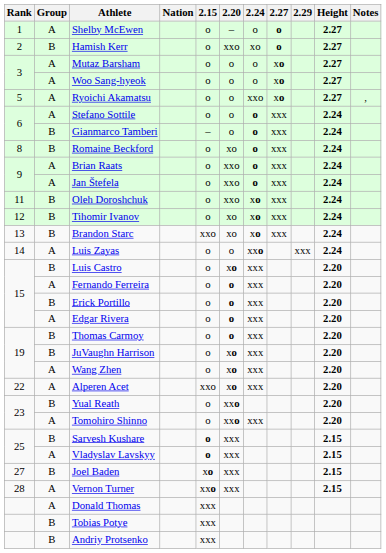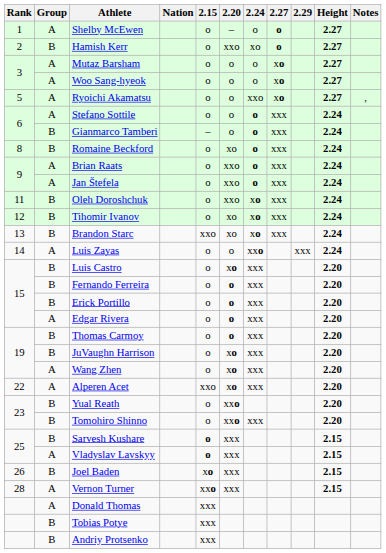 <table class="wikitable sortable" style="text-align:center">
 <tr>
 <th>Rank</th>
 <th>Group</th>
 <th>Athlete</th>
 <th>Nation</th>
 <th>2.15</th>
 <th>2.20</th>
 <th>2.24</th>
 <th>2.27</th>
 <th>2.29</th>
 <th>Height</th>
 <th>Notes</th>
 </tr>
 <tr bgcolor=ddffdd>
 <td>1</td>
 <td>A</td>
 <td align="left"><a href='#'>Shelby McEwen</a></td>
 <td align="left"></td>
 <td>o</td>
 <td>–</td>
 <td>o</td>
 <td><strong>o</strong></td>
 <td></td>
 <td><strong>2.27</strong></td>
 <td></td>
 </tr>
 <tr bgcolor=ddffdd>
 <td>2</td>
 <td>B</td>
 <td align="left"><a href='#'>Hamish Kerr</a></td>
 <td align="left"></td>
 <td>o</td>
 <td>xxo</td>
 <td>xo</td>
 <td><strong>o</strong></td>
 <td></td>
 <td><strong>2.27</strong></td>
 <td></td>
 </tr>
 <tr bgcolor=ddffdd>
 <td rowspan=2>3</td>
 <td>A</td>
 <td align="left"><a href='#'>Mutaz Barsham</a></td>
 <td align="left"></td>
 <td>o</td>
 <td>o</td>
 <td>o</td>
 <td>x<strong>o</strong></td>
 <td></td>
 <td><strong>2.27</strong></td>
 <td></td>
 </tr>
 <tr bgcolor=ddffdd>
 <td>A</td>
 <td align="left"><a href='#'>Woo Sang-hyeok</a></td>
 <td align="left"></td>
 <td>o</td>
 <td>o</td>
 <td>o</td>
 <td>x<strong>o</strong></td>
 <td></td>
 <td><strong>2.27</strong></td>
 <td></td>
 </tr>
 <tr bgcolor=ddffdd>
 <td>5</td>
 <td>A</td>
 <td align="left"><a href='#'>Ryoichi Akamatsu</a></td>
 <td align="left"></td>
 <td>o</td>
 <td>o</td>
 <td>xxo</td>
 <td>x<strong>o</strong></td>
 <td></td>
 <td><strong>2.27</strong></td>
 <td>, </td>
 </tr>
 <tr bgcolor=ddffdd>
 <td rowspan=2>6</td>
 <td>A</td>
 <td align="left"><a href='#'>Stefano Sottile</a></td>
 <td align="left"></td>
 <td>o</td>
 <td>o</td>
 <td><strong>o</strong></td>
 <td>xxx</td>
 <td></td>
 <td><strong>2.24</strong></td>
 <td></td>
 </tr>
 <tr bgcolor=ddffdd>
 <td>B</td>
 <td align="left"><a href='#'>Gianmarco Tamberi</a></td>
 <td align="left"></td>
 <td>–</td>
 <td>o</td>
 <td><strong>o</strong></td>
 <td>xxx</td>
 <td></td>
 <td><strong>2.24</strong></td>
 <td></td>
 </tr>
 <tr bgcolor=ddffdd>
 <td>8</td>
 <td>B</td>
 <td align="left"><a href='#'>Romaine Beckford</a></td>
 <td align="left"></td>
 <td>o</td>
 <td>xo</td>
 <td><strong>o</strong></td>
 <td>xxx</td>
 <td></td>
 <td><strong>2.24</strong></td>
 <td></td>
 </tr>
 <tr bgcolor=ddffdd>
 <td rowspan=2>9</td>
 <td>A</td>
 <td align="left"><a href='#'>Brian Raats</a></td>
 <td align="left"></td>
 <td>o</td>
 <td>xxo</td>
 <td><strong>o</strong></td>
 <td>xxx</td>
 <td></td>
 <td><strong>2.24</strong></td>
 <td></td>
 </tr>
 <tr bgcolor=ddffdd>
 <td>A</td>
 <td align="left"><a href='#'>Jan Štefela</a></td>
 <td align="left"></td>
 <td>o</td>
 <td>xxo</td>
 <td><strong>o</strong></td>
 <td>xxx</td>
 <td></td>
 <td><strong>2.24</strong></td>
 <td></td>
 </tr>
 <tr bgcolor=ddffdd>
 <td>11</td>
 <td>B</td>
 <td align="left"><a href='#'>Oleh Doroshchuk</a></td>
 <td align="left"></td>
 <td>o</td>
 <td>xxo</td>
 <td>x<strong>o</strong></td>
 <td>xxx</td>
 <td></td>
 <td><strong>2.24</strong></td>
 <td></td>
 </tr>
 <tr bgcolor=ddffdd>
 <td>12</td>
 <td>B</td>
 <td align="left"><a href='#'>Tihomir Ivanov</a></td>
 <td align="left"></td>
 <td>o</td>
 <td>xo</td>
 <td>x<strong>o</strong></td>
 <td>xxx</td>
 <td></td>
 <td><strong>2.24</strong></td>
 <td></td>
 </tr>
 <tr>
 <td>13</td>
 <td>B</td>
 <td align="left"><a href='#'>Brandon Starc</a></td>
 <td align="left"></td>
 <td>xxo</td>
 <td>xo</td>
 <td>x<strong>o</strong></td>
 <td>xxx</td>
 <td></td>
 <td><strong>2.24</strong></td>
 <td></td>
 </tr>
 <tr>
 <td>14</td>
 <td>A</td>
 <td align="left"><a href='#'>Luis Zayas</a></td>
 <td align="left"></td>
 <td>o</td>
 <td>o</td>
 <td>xx<strong>o</strong></td>
 <td></td>
 <td>xxx</td>
 <td><strong>2.24</strong></td>
 <td></td>
 </tr>
 <tr>
 <td rowspan=4>15</td>
 <td>B</td>
 <td align="left"><a href='#'>Luis Castro</a></td>
 <td align="left"></td>
 <td>o</td>
 <td>x<strong>o</strong></td>
 <td>xxx</td>
 <td></td>
 <td></td>
 <td><strong>2.20</strong></td>
 <td></td>
 </tr>
 <tr>
-<td>A</td>
+<td>B</td>
 <td align="left"><a href='#'>Fernando Ferreira</a></td>
 <td align="left"></td>
 <td>o</td>
 <td><strong>o</strong></td>
 <td>xxx</td>
 <td></td>
 <td></td>
 <td><strong>2.20</strong></td>
 <td></td>
 </tr>
 <tr>
 <td>B</td>
 <td align="left"><a href='#'>Erick Portillo</a></td>
 <td align="left"></td>
 <td>o</td>
 <td><strong>o</strong></td>
 <td>xxx</td>
 <td></td>
 <td></td>
 <td><strong>2.20</strong></td>
 <td></td>
 </tr>
 <tr>
 <td>A</td>
 <td align="left"><a href='#'>Edgar Rivera</a></td>
 <td align="left"></td>
 <td>o</td>
 <td><strong>o</strong></td>
 <td>xxx</td>
 <td></td>
 <td></td>
 <td><strong>2.20</strong></td>
 <td></td>
 </tr>
 <tr>
 <td rowspan=3>19</td>
 <td>B</td>
 <td align="left"><a href='#'>Thomas Carmoy</a></td>
 <td align="left"></td>
 <td>o</td>
 <td><strong>o</strong></td>
 <td>xxx</td>
 <td></td>
 <td></td>
 <td><strong>2.20</strong></td>
 <td></td>
 </tr>
 <tr>
 <td>B</td>
 <td align="left"><a href='#'>JuVaughn Harrison</a></td>
 <td align="left"></td>
 <td>o</td>
 <td>x<strong>o</strong></td>
 <td>xxx</td>
 <td></td>
 <td></td>
 <td><strong>2.20</strong></td>
 <td></td>
 </tr>
 <tr>
 <td>A</td>
 <td align="left"><a href='#'>Wang Zhen</a></td>
 <td align="left"></td>
 <td>o</td>
 <td>x<strong>o</strong></td>
 <td>xxx</td>
 <td></td>
 <td></td>
 <td><strong>2.20</strong></td>
 <td></td>
 </tr>
 <tr>
 <td>22</td>
 <td>A</td>
 <td align="left"><a href='#'>Alperen Acet</a></td>
 <td align="left"></td>
 <td>xxo</td>
 <td>x<strong>o</strong></td>
 <td>xxx</td>
 <td></td>
 <td></td>
 <td><strong>2.20</strong></td>
 <td></td>
 </tr>
 <tr>
 <td rowspan=2>23</td>
 <td>B</td>
 <td align="left"><a href='#'>Yual Reath</a></td>
 <td align="left"></td>
 <td>o</td>
 <td>xx<strong>o</strong></td>
 <td></td>
 <td></td>
 <td></td>
 <td><strong>2.20</strong></td>
 <td></td>
 </tr>
 <tr>
-<td>A</td>
+<td>B</td>
 <td align="left"><a href='#'>Tomohiro Shinno</a></td>
 <td align="left"></td>
 <td>o</td>
 <td>xx<strong>o</strong></td>
 <td>xxx</td>
 <td></td>
 <td></td>
 <td><strong>2.20</strong></td>
 <td></td>
 </tr>
 <tr>
 <td rowspan=2>25</td>
 <td>B</td>
 <td align="left"><a href='#'>Sarvesh Kushare</a></td>
 <td align="left"></td>
 <td><strong>o</strong></td>
 <td>xxx</td>
 <td></td>
 <td></td>
 <td></td>
 <td><strong>2.15</strong></td>
 <td></td>
 </tr>
 <tr>
 <td>A</td>
 <td align="left"><a href='#'>Vladyslav Lavskyy</a></td>
 <td align="left"></td>
 <td><strong>o</strong></td>
 <td>xxx</td>
 <td></td>
 <td></td>
 <td></td>
 <td><strong>2.15</strong></td>
 <td></td>
 </tr>
 <tr>
-<td>27</td>
+<td>26</td>
 <td>B</td>
 <td align="left"><a href='#'>Joel Baden</a></td>
 <td align="left"></td>
 <td>x<strong>o</strong></td>
 <td>xxx</td>
 <td></td>
 <td></td>
 <td></td>
 <td><strong>2.15</strong></td>
 <td></td>
 </tr>
 <tr>
 <td>28</td>
 <td>A</td>
 <td align="left"><a href='#'>Vernon Turner</a></td>
 <td align="left"></td>
 <td>xx<strong>o</strong></td>
 <td>xxx</td>
 <td></td>
 <td></td>
 <td></td>
 <td><strong>2.15</strong></td>
 <td></td>
 </tr>
 <tr>
 <td></td>
 <td>A</td>
 <td align="left"><a href='#'>Donald Thomas</a></td>
 <td align="left"></td>
 <td>xxx</td>
 <td></td>
 <td></td>
 <td></td>
 <td></td>
 <td><strong></strong></td>
 <td></td>
 </tr>
 <tr>
 <td></td>
 <td>B</td>
 <td align="left"><a href='#'>Tobias Potye</a></td>
 <td align="left"></td>
 <td>xxx</td>
 <td></td>
 <td></td>
 <td></td>
 <td></td>
 <td><strong></strong></td>
 <td></td>
 </tr>
 <tr>
 <td></td>
 <td>B</td>
 <td align="left"><a href='#'>Andriy Protsenko</a></td>
 <td align="left"></td>
 <td>xxx</td>
 <td></td>
 <td></td>
 <td></td>
 <td></td>
 <td><strong></strong></td>
 <td></td>
 </tr>
 </table>
